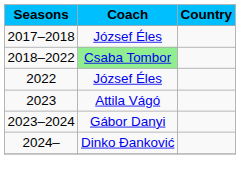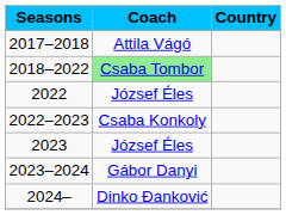 <table class="wikitable" style="text-align: center">
 <tr>
 <th style="color:#000000; background:#00BFFF">Seasons</th>
 <th style="color:#000000; background:#00BFFF">Coach</th>
 <th style="color:#000000; background:#00BFFF">Country</th>
 </tr>
 <tr>
 <td style="text-align: center">2017–2018</td>
-<td style="text-align: center"><a href='#'>József Éles</a></td>
+<td style="text-align: center"><a href='#'>Attila Vágó</a></td>
 <td style="text-align: center"></td>
 </tr>
 <tr>
 <td style="text-align: center">2018–2022</td>
 <td style="background: lightgreen; text-align: center"><a href='#'>Csaba Tombor</a></td>
 <td style="text-align: center"></td>
 </tr>
 <tr>
 <td style="text-align: center">2022</td>
 <td style="text-align: center"><a href='#'>József Éles</a></td>
 <td style="text-align: center"></td>
 </tr>
 <tr>
+<td style="text-align: center">2022–2023</td>
+<td style="text-align: center"><a href='#'>Csaba Konkoly</a></td>
+<td style="text-align: center"></td>
+</tr>
+<tr>
 <td style="text-align: center">2023</td>
-<td style="text-align: center"><a href='#'>Attila Vágó</a></td>
+<td style="text-align: center"><a href='#'>József Éles</a></td>
 <td style="text-align: center"></td>
 </tr>
 <tr>
 <td style="text-align: center">2023–2024</td>
 <td style="text-align: center"><a href='#'>Gábor Danyi</a></td>
 <td style="text-align: center"></td>
 </tr>
 <tr>
 <td style="text-align: center">2024–</td>
 <td style="text-align: center"><a href='#'>Dinko Đanković</a></td>
 <td style="text-align: center"></td>
 </tr>
 <tr>
 </tr>
 </table>
